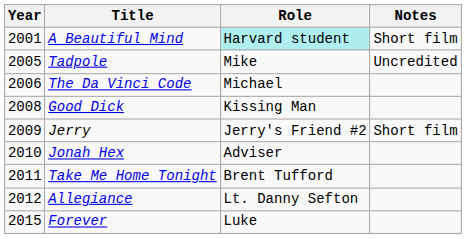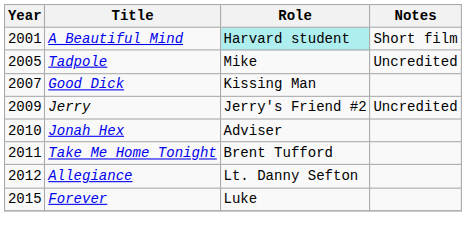 <table class="wikitable sortable">
 <tr>
 <th>Year</th>
 <th>Title</th>
 <th>Role</th>
 <th class="unsortable">Notes</th>
 </tr>
 <tr>
 <td>2001</td>
 <td><em><a href='#'>A Beautiful Mind</a></em></td>
 <td style="background: paleturquoise;">Harvard student</td>
 <td>Short film</td>
 </tr>
 <tr>
 <td>2005</td>
 <td><em><a href='#'>Tadpole</a></em></td>
 <td>Mike</td>
 <td>Uncredited</td>
 </tr>
 <tr>
-<td>2006</td>
-<td><em><a href='#'>The Da Vinci Code</a></em></td>
-<td>Michael</td>
-<td></td>
-</tr>
-<tr>
-<td>2008</td>
+<td>2007</td>
 <td><em><a href='#'>Good Dick</a></em></td>
 <td>Kissing Man</td>
 <td></td>
 </tr>
 <tr>
 <td>2009</td>
 <td><em>Jerry</em></td>
 <td>Jerry's Friend #2</td>
-<td>Short film</td>
+<td>Uncredited</td>
 </tr>
 <tr>
 <td>2010</td>
 <td><em><a href='#'>Jonah Hex</a></em></td>
 <td>Adviser</td>
 <td></td>
 </tr>
 <tr>
 <td>2011</td>
 <td><em><a href='#'>Take Me Home Tonight</a></em></td>
 <td>Brent Tufford</td>
 <td></td>
 </tr>
 <tr>
 <td>2012</td>
 <td><em><a href='#'>Allegiance</a></em></td>
 <td>Lt. Danny Sefton</td>
 <td></td>
 </tr>
 <tr>
 <td>2015</td>
 <td><em><a href='#'>Forever</a></em></td>
 <td>Luke</td>
 <td></td>
 </tr>
 <tr>
 </tr>
 </table>
